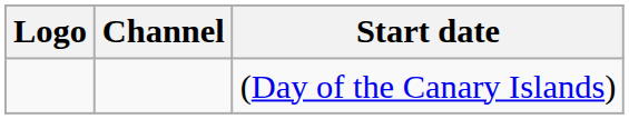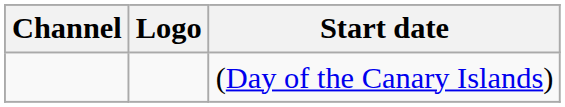 <table class="wikitable">
 <tr>
+<th>Channel</th>
 <th>Logo</th>
-<th>Channel</th>
 <th>Start date</th>
 </tr>
 <tr>
 <td></td>
 <td></td>
 <td> (<a href='#'>Day of the Canary Islands</a>)</td>
 </tr>
 </table>
